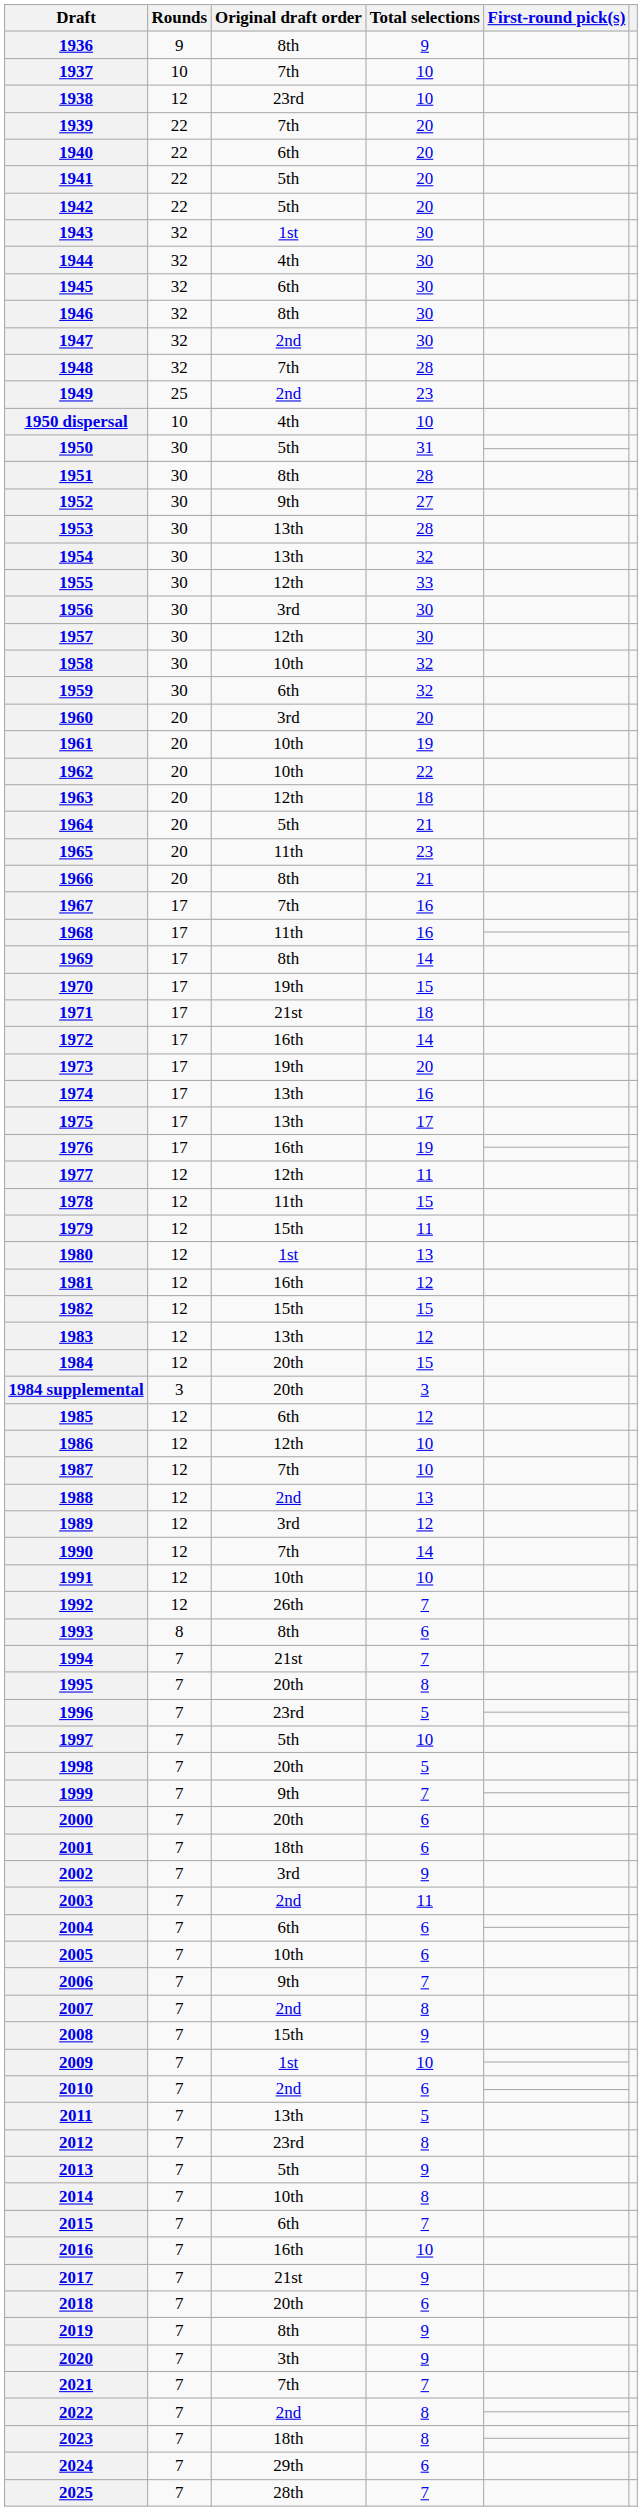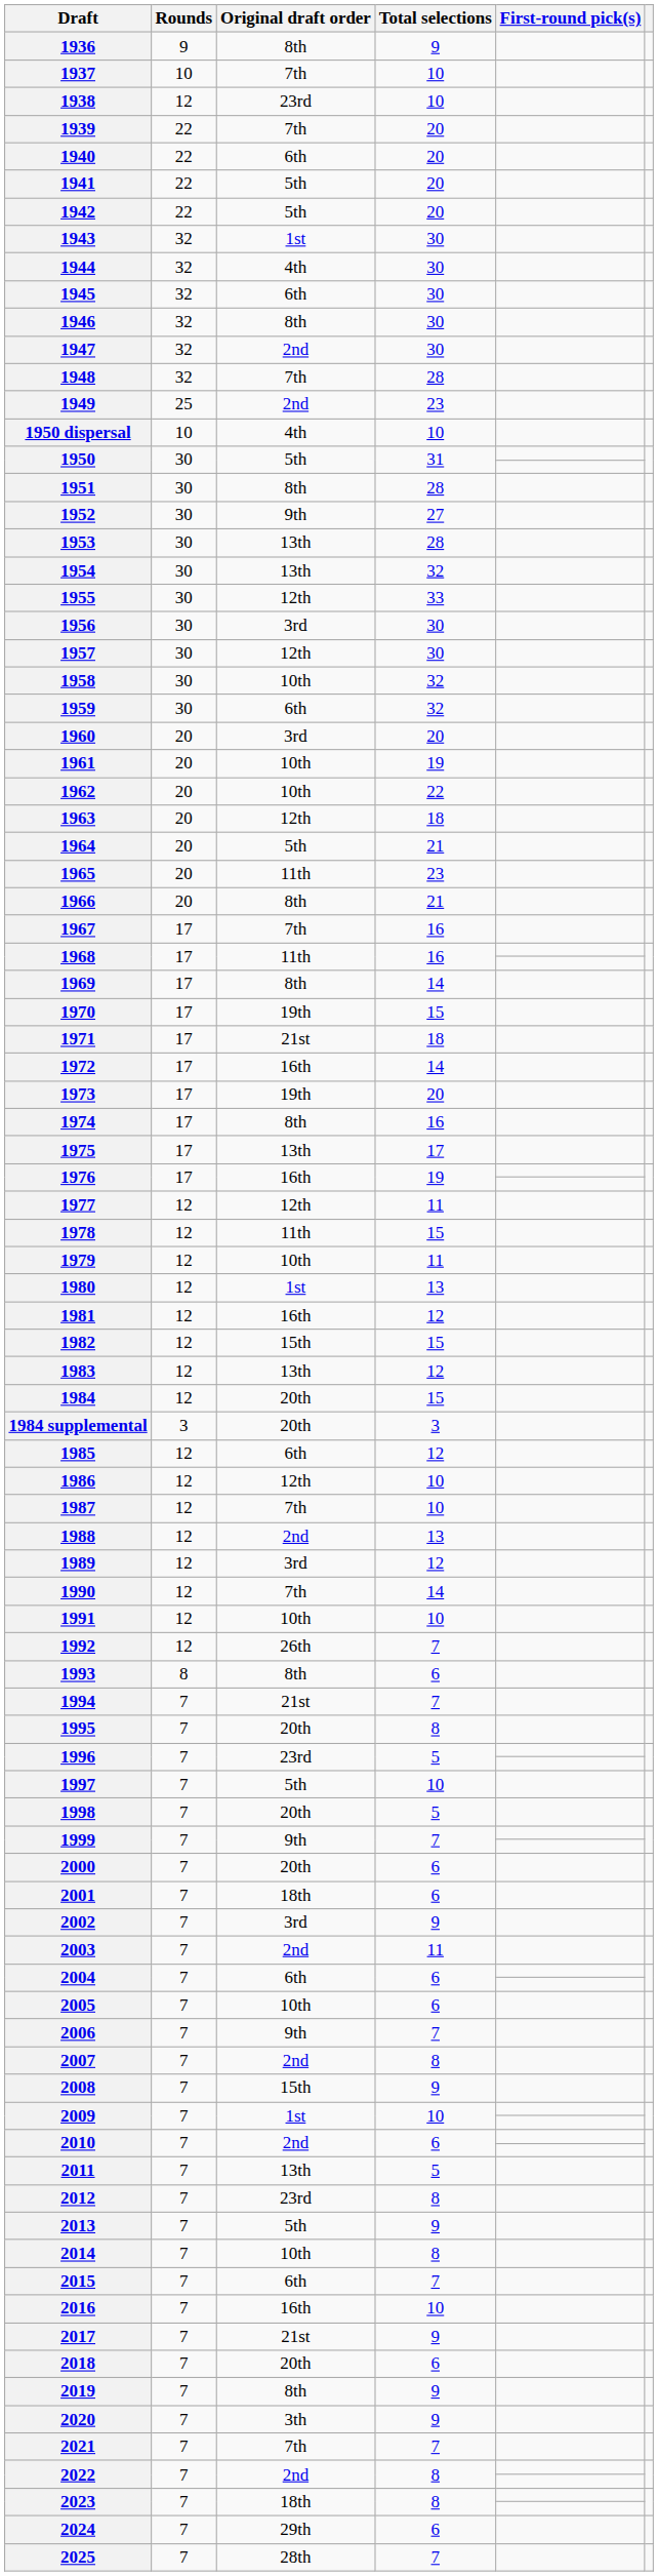 <table class="wikitable sortable" style="text-align: center;">
 <tr>
 <th scope="col">Draft</th>
 <th scope="col">Rounds</th>
 <th scope="col">Original draft order</th>
 <th scope="col">Total selections</th>
 <th scope="col"><a href='#'>First-round pick(s)</a></th>
 <th class="unsortable" scope="col"></th>
 </tr>
 <tr>
 <th scope="row"><a href='#'>1936</a></th>
 <td>9</td>
 <td>8th</td>
 <td><a href='#'>9</a></td>
 <td align="left"></td>
 <td></td>
 </tr>
 <tr>
 <th scope="row"><a href='#'>1937</a></th>
 <td>10</td>
 <td>7th</td>
 <td><a href='#'>10</a></td>
 <td align="left"></td>
 <td></td>
 </tr>
 <tr>
 <th scope="row"><a href='#'>1938</a></th>
 <td>12</td>
 <td>23rd</td>
 <td><a href='#'>10</a></td>
 <td align="left"></td>
 <td></td>
 </tr>
 <tr>
 <th scope="row"><a href='#'>1939</a></th>
 <td>22</td>
 <td>7th</td>
 <td><a href='#'>20</a></td>
 <td align="left"></td>
 <td></td>
 </tr>
 <tr>
 <th scope="row"><a href='#'>1940</a></th>
 <td>22</td>
 <td>6th</td>
 <td><a href='#'>20</a></td>
 <td align="left"></td>
 <td></td>
 </tr>
 <tr>
 <th scope="row"><a href='#'>1941</a></th>
 <td>22</td>
 <td>5th</td>
 <td><a href='#'>20</a></td>
 <td align="left"></td>
 <td></td>
 </tr>
 <tr>
 <th scope="row"><a href='#'>1942</a></th>
 <td>22</td>
 <td>5th</td>
 <td><a href='#'>20</a></td>
 <td align="left"></td>
 <td></td>
 </tr>
 <tr>
 <th scope="row"><a href='#'>1943</a></th>
 <td>32</td>
 <td><a href='#'>1st</a></td>
 <td><a href='#'>30</a></td>
 <td align="left"></td>
 <td></td>
 </tr>
 <tr>
 <th scope="row"><a href='#'>1944</a></th>
 <td>32</td>
 <td>4th</td>
 <td><a href='#'>30</a></td>
 <td align="left"></td>
 <td></td>
 </tr>
 <tr>
 <th scope="row"><a href='#'>1945</a></th>
 <td>32</td>
 <td>6th</td>
 <td><a href='#'>30</a></td>
 <td align="left"></td>
 <td></td>
 </tr>
 <tr>
 <th scope="row"><a href='#'>1946</a></th>
 <td>32</td>
 <td>8th</td>
 <td><a href='#'>30</a></td>
 <td align="left"></td>
 <td></td>
 </tr>
 <tr>
 <th scope="row"><a href='#'>1947</a></th>
 <td>32</td>
 <td><a href='#'>2nd</a></td>
 <td><a href='#'>30</a></td>
 <td align="left"></td>
 <td></td>
 </tr>
 <tr>
 <th scope="row"><a href='#'>1948</a></th>
 <td>32</td>
 <td>7th</td>
 <td><a href='#'>28</a></td>
 <td align="left"></td>
 <td></td>
 </tr>
 <tr>
 <th scope="row"><a href='#'>1949</a></th>
 <td>25</td>
 <td><a href='#'>2nd</a></td>
 <td><a href='#'>23</a></td>
 <td align="left"></td>
 <td></td>
 </tr>
 <tr>
 <th scope="row"><a href='#'>1950 dispersal</a></th>
 <td>10</td>
 <td>4th</td>
 <td><a href='#'>10</a></td>
 <td align="left"></td>
 <td></td>
 </tr>
 <tr>
 <th scope="rowgroup" rowspan="2"><a href='#'>1950</a></th>
 <td rowspan="2">30</td>
 <td rowspan="2">5th</td>
 <td rowspan="2"><a href='#'>31</a></td>
 <td align="left"></td>
 <td rowspan="2"></td>
 </tr>
 <tr>
 <td align="left"></td>
 </tr>
 <tr>
 <th scope="row"><a href='#'>1951</a></th>
 <td>30</td>
 <td>8th</td>
 <td><a href='#'>28</a></td>
 <td align="left"><em></em></td>
 <td></td>
 </tr>
 <tr>
 <th scope="row"><a href='#'>1952</a></th>
 <td>30</td>
 <td>9th</td>
 <td><a href='#'>27</a></td>
 <td align="left"><em></em></td>
 <td></td>
 </tr>
 <tr>
 <th scope="row"><a href='#'>1953</a></th>
 <td>30</td>
 <td>13th</td>
 <td><a href='#'>28</a></td>
 <td align="left"></td>
 <td></td>
 </tr>
 <tr>
 <th scope="row"><a href='#'>1954</a></th>
 <td>30</td>
 <td>13th</td>
 <td><a href='#'>32</a></td>
 <td align="left"></td>
 <td></td>
 </tr>
 <tr>
 <th scope="row"><a href='#'>1955</a></th>
 <td>30</td>
 <td>12th</td>
 <td><a href='#'>33</a></td>
 <td align="left"></td>
 <td></td>
 </tr>
 <tr>
 <th scope="row"><a href='#'>1956</a></th>
 <td>30</td>
 <td>3rd</td>
 <td><a href='#'>30</a></td>
 <td align="left"></td>
 <td></td>
 </tr>
 <tr>
 <th scope="row"><a href='#'>1957</a></th>
 <td>30</td>
 <td>12th</td>
 <td><a href='#'>30</a></td>
 <td align="left"></td>
 <td></td>
 </tr>
 <tr>
 <th scope="row"><a href='#'>1958</a></th>
 <td>30</td>
 <td>10th</td>
 <td><a href='#'>32</a></td>
 <td align="left"></td>
 <td></td>
 </tr>
 <tr>
 <th scope="row"><a href='#'>1959</a></th>
 <td>30</td>
 <td>6th</td>
 <td><a href='#'>32</a></td>
 <td align="left"></td>
 <td></td>
 </tr>
 <tr>
 <th scope="row"><a href='#'>1960</a></th>
 <td>20</td>
 <td>3rd</td>
 <td><a href='#'>20</a></td>
 <td align="left"></td>
 <td></td>
 </tr>
 <tr>
 <th scope="row"><a href='#'>1961</a></th>
 <td>20</td>
 <td>10th</td>
 <td><a href='#'>19</a></td>
 <td align="left"><em></em></td>
 <td></td>
 </tr>
 <tr>
 <th scope="row"><a href='#'>1962</a></th>
 <td>20</td>
 <td>10th</td>
 <td><a href='#'>22</a></td>
 <td align="left"></td>
 <td></td>
 </tr>
 <tr>
 <th scope="row"><a href='#'>1963</a></th>
 <td>20</td>
 <td>12th</td>
 <td><a href='#'>18</a></td>
 <td align="left"></td>
 <td></td>
 </tr>
 <tr>
 <th scope="row"><a href='#'>1964</a></th>
 <td>20</td>
 <td>5th</td>
 <td><a href='#'>21</a></td>
 <td align="left"></td>
 <td></td>
 </tr>
 <tr>
 <th scope="row"><a href='#'>1965</a></th>
 <td>20</td>
 <td>11th</td>
 <td><a href='#'>23</a></td>
 <td align="left"></td>
 <td></td>
 </tr>
 <tr>
 <th scope="row"><a href='#'>1966</a></th>
 <td>20</td>
 <td>8th</td>
 <td><a href='#'>21</a></td>
 <td align="left"><em></em></td>
 <td></td>
 </tr>
 <tr>
 <th scope="row"><a href='#'>1967</a></th>
 <td>17</td>
 <td>7th</td>
 <td><a href='#'>16</a></td>
 <td align="left"></td>
 <td></td>
 </tr>
 <tr>
 <th scope="rowgroup" rowspan="2"><a href='#'>1968</a></th>
 <td rowspan="2">17</td>
 <td rowspan="2">11th</td>
 <td rowspan="2"><a href='#'>16</a></td>
 <td align="left"></td>
 <td rowspan="2"></td>
 </tr>
 <tr>
 <td align="left"></td>
 </tr>
 <tr>
 <th scope="row"><a href='#'>1969</a></th>
 <td>17</td>
 <td>8th</td>
 <td><a href='#'>14</a></td>
 <td align="left"><em></em></td>
 <td></td>
 </tr>
 <tr>
 <th scope="row"><a href='#'>1970</a></th>
 <td>17</td>
 <td>19th</td>
 <td><a href='#'>15</a></td>
 <td align="left"></td>
 <td></td>
 </tr>
 <tr>
 <th scope="row"><a href='#'>1971</a></th>
 <td>17</td>
 <td>21st</td>
 <td><a href='#'>18</a></td>
 <td align="left"></td>
 <td></td>
 </tr>
 <tr>
 <th scope="row"><a href='#'>1972</a></th>
 <td>17</td>
 <td>16th</td>
 <td><a href='#'>14</a></td>
 <td align="left"></td>
 <td></td>
 </tr>
 <tr>
 <th scope="row"><a href='#'>1973</a></th>
 <td>17</td>
 <td>19th</td>
 <td><a href='#'>20</a></td>
 <td align="left"></td>
 <td></td>
 </tr>
 <tr>
 <th scope="row"><a href='#'>1974</a></th>
 <td>17</td>
-<td>13th</td>
+<td>8th</td>
 <td><a href='#'>16</a></td>
 <td align="left"></td>
 <td></td>
 </tr>
 <tr>
 <th scope="row"><a href='#'>1975</a></th>
 <td>17</td>
 <td>13th</td>
 <td><a href='#'>17</a></td>
 <td align="left"></td>
 <td></td>
 </tr>
 <tr>
 <th scope="rowgroup" rowspan="2"><a href='#'>1976</a></th>
 <td rowspan="2">17</td>
 <td rowspan="2">16th</td>
 <td rowspan="2"><a href='#'>19</a></td>
 <td align="left"></td>
 <td rowspan="2"></td>
 </tr>
 <tr>
 <td align="left"></td>
 </tr>
 <tr>
 <th scope="row"><a href='#'>1977</a></th>
 <td>12</td>
 <td>12th</td>
 <td><a href='#'>11</a></td>
 <td align="left"><em></em></td>
 <td></td>
 </tr>
 <tr>
 <th scope="row"><a href='#'>1978</a></th>
 <td>12</td>
 <td>11th</td>
 <td><a href='#'>15</a></td>
 <td align="left"></td>
 <td></td>
 </tr>
 <tr>
 <th scope="row"><a href='#'>1979</a></th>
 <td>12</td>
-<td>15th</td>
+<td>10th</td>
 <td><a href='#'>11</a></td>
 <td align="left"></td>
 <td></td>
 </tr>
 <tr>
 <th scope="row"><a href='#'>1980</a></th>
 <td>12</td>
 <td><a href='#'>1st</a></td>
 <td><a href='#'>13</a></td>
 <td align="left"></td>
 <td></td>
 </tr>
 <tr>
 <th scope="row"><a href='#'>1981</a></th>
 <td>12</td>
 <td>16th</td>
 <td><a href='#'>12</a></td>
 <td align="left"></td>
 <td></td>
 </tr>
 <tr>
 <th scope="row"><a href='#'>1982</a></th>
 <td>12</td>
 <td>15th</td>
 <td><a href='#'>15</a></td>
 <td align="left"></td>
 <td></td>
 </tr>
 <tr>
 <th scope="row"><a href='#'>1983</a></th>
 <td>12</td>
 <td>13th</td>
 <td><a href='#'>12</a></td>
 <td align="left"></td>
 <td></td>
 </tr>
 <tr>
 <th scope="row"><a href='#'>1984</a></th>
 <td>12</td>
 <td>20th</td>
 <td><a href='#'>15</a></td>
 <td align="left"></td>
 <td></td>
 </tr>
 <tr>
 <th scope="row"><a href='#'>1984 supplemental</a></th>
 <td>3</td>
 <td>20th</td>
 <td><a href='#'>3</a></td>
 <td align="left"></td>
 <td></td>
 </tr>
 <tr>
 <th scope="row"><a href='#'>1985</a></th>
 <td>12</td>
 <td>6th</td>
 <td><a href='#'>12</a></td>
 <td align="left"></td>
 <td></td>
 </tr>
 <tr>
 <th scope="row"><a href='#'>1986</a></th>
 <td>12</td>
 <td>12th</td>
 <td><a href='#'>10</a></td>
 <td align="left"></td>
 <td></td>
 </tr>
 <tr>
 <th scope="row"><a href='#'>1987</a></th>
 <td>12</td>
 <td>7th</td>
 <td><a href='#'>10</a></td>
 <td align="left"></td>
 <td></td>
 </tr>
 <tr>
 <th scope="row"><a href='#'>1988</a></th>
 <td>12</td>
 <td><a href='#'>2nd</a></td>
 <td><a href='#'>13</a></td>
 <td align="left"></td>
 <td></td>
 </tr>
 <tr>
 <th scope="row"><a href='#'>1989</a></th>
 <td>12</td>
 <td>3rd</td>
 <td><a href='#'>12</a></td>
 <td align="left"></td>
 <td></td>
 </tr>
 <tr>
 <th scope="row"><a href='#'>1990</a></th>
 <td>12</td>
 <td>7th</td>
 <td><a href='#'>14</a></td>
 <td align="left"></td>
 <td></td>
 </tr>
 <tr>
 <th scope="row"><a href='#'>1991</a></th>
 <td>12</td>
 <td>10th</td>
 <td><a href='#'>10</a></td>
 <td align="left"></td>
 <td></td>
 </tr>
 <tr>
 <th scope="row"><a href='#'>1992</a></th>
 <td>12</td>
 <td>26th</td>
 <td><a href='#'>7</a></td>
 <td align="left"></td>
 <td></td>
 </tr>
 <tr>
 <th scope="row"><a href='#'>1993</a></th>
 <td>8</td>
 <td>8th</td>
 <td><a href='#'>6</a></td>
 <td align="left"><em></em></td>
 <td></td>
 </tr>
 <tr>
 <th scope="row"><a href='#'>1994</a></th>
 <td>7</td>
 <td>21st</td>
 <td><a href='#'>7</a></td>
 <td align="left"></td>
 <td></td>
 </tr>
 <tr>
 <th scope="row"><a href='#'>1995</a></th>
 <td>7</td>
 <td>20th</td>
 <td><a href='#'>8</a></td>
 <td align="left"></td>
 <td></td>
 </tr>
 <tr>
 <th scope="rowgroup" rowspan="2"><a href='#'>1996</a></th>
 <td rowspan="2">7</td>
 <td rowspan="2">23rd</td>
 <td rowspan="2"><a href='#'>5</a></td>
 <td align="left"></td>
 <td rowspan="2"></td>
 </tr>
 <tr>
 <td align="left"></td>
 </tr>
 <tr>
 <th scope="row"><a href='#'>1997</a></th>
 <td>7</td>
 <td>5th</td>
 <td><a href='#'>10</a></td>
 <td align="left"></td>
 <td></td>
 </tr>
 <tr>
 <th scope="row"><a href='#'>1998</a></th>
 <td>7</td>
 <td>20th</td>
 <td><a href='#'>5</a></td>
 <td align="left"></td>
 <td></td>
 </tr>
 <tr>
 <th scope="rowgroup" rowspan="2"><a href='#'>1999</a></th>
 <td rowspan="2">7</td>
 <td rowspan="2">9th</td>
 <td rowspan="2"><a href='#'>7</a></td>
 <td align="left"></td>
 <td rowspan="2"></td>
 </tr>
 <tr>
 <td align="left"></td>
 </tr>
 <tr>
 <th scope="row"><a href='#'>2000</a></th>
 <td>7</td>
 <td>20th</td>
 <td><a href='#'>6</a></td>
 <td align="left"></td>
 <td></td>
 </tr>
 <tr>
 <th scope="row"><a href='#'>2001</a></th>
 <td>7</td>
 <td>18th</td>
 <td><a href='#'>6</a></td>
 <td align="left"></td>
 <td></td>
 </tr>
 <tr>
 <th scope="row"><a href='#'>2002</a></th>
 <td>7</td>
 <td>3rd</td>
 <td><a href='#'>9</a></td>
 <td align="left"></td>
 <td></td>
 </tr>
 <tr>
 <th scope="row"><a href='#'>2003</a></th>
 <td>7</td>
 <td><a href='#'>2nd</a></td>
 <td><a href='#'>11</a></td>
 <td align="left"></td>
 <td></td>
 </tr>
 <tr>
 <th scope="rowgroup" rowspan="2"><a href='#'>2004</a></th>
 <td rowspan="2">7</td>
 <td rowspan="2">6th</td>
 <td rowspan="2"><a href='#'>6</a></td>
 <td align="left"></td>
 <td rowspan="2"></td>
 </tr>
 <tr>
 <td align="left"></td>
 </tr>
 <tr>
 <th scope="row"><a href='#'>2005</a></th>
 <td>7</td>
 <td>10th</td>
 <td><a href='#'>6</a></td>
 <td align="left"></td>
 <td></td>
 </tr>
 <tr>
 <th scope="row"><a href='#'>2006</a></th>
 <td>7</td>
 <td>9th</td>
 <td><a href='#'>7</a></td>
 <td align="left"></td>
 <td></td>
 </tr>
 <tr>
 <th scope="row"><a href='#'>2007</a></th>
 <td>7</td>
 <td><a href='#'>2nd</a></td>
 <td><a href='#'>8</a></td>
 <td align="left"></td>
 <td></td>
 </tr>
 <tr>
 <th scope="row"><a href='#'>2008</a></th>
 <td>7</td>
 <td>15th</td>
 <td><a href='#'>9</a></td>
 <td align="left"></td>
 <td></td>
 </tr>
 <tr>
 <th scope="rowgroup" rowspan="2"><a href='#'>2009</a></th>
 <td rowspan="2">7</td>
 <td rowspan="2"><a href='#'>1st</a></td>
 <td rowspan="2"><a href='#'>10</a></td>
 <td align="left"></td>
 <td rowspan="2"></td>
 </tr>
 <tr>
 <td align="left"></td>
 </tr>
 <tr>
 <th scope="rowgroup" rowspan="2"><a href='#'>2010</a></th>
 <td rowspan="2">7</td>
 <td rowspan="2"><a href='#'>2nd</a></td>
 <td rowspan="2"><a href='#'>6</a></td>
 <td align="left"></td>
 <td rowspan="2"></td>
 </tr>
 <tr>
 <td align="left"></td>
 </tr>
 <tr>
 <th scope="row"><a href='#'>2011</a></th>
 <td>7</td>
 <td>13th</td>
 <td><a href='#'>5</a></td>
 <td align="left"></td>
 <td></td>
 </tr>
 <tr>
 <th scope="row"><a href='#'>2012</a></th>
 <td>7</td>
 <td>23rd</td>
 <td><a href='#'>8</a></td>
 <td align="left"></td>
 <td></td>
 </tr>
 <tr>
 <th scope="row"><a href='#'>2013</a></th>
 <td>7</td>
 <td>5th</td>
 <td><a href='#'>9</a></td>
 <td align="left"></td>
 <td></td>
 </tr>
 <tr>
 <th scope="row"><a href='#'>2014</a></th>
 <td>7</td>
 <td>10th</td>
 <td><a href='#'>8</a></td>
 <td align="left"></td>
 <td></td>
 </tr>
 <tr>
 <th scope="row"><a href='#'>2015</a></th>
 <td>7</td>
 <td>6th</td>
 <td><a href='#'>7</a></td>
 <td align="left"></td>
 <td></td>
 </tr>
 <tr>
 <th scope="row"><a href='#'>2016</a></th>
 <td>7</td>
 <td>16th</td>
 <td><a href='#'>10</a></td>
 <td align="left"></td>
 <td></td>
 </tr>
 <tr>
 <th scope="row"><a href='#'>2017</a></th>
 <td>7</td>
 <td>21st</td>
 <td><a href='#'>9</a></td>
 <td align="left"></td>
 <td></td>
 </tr>
 <tr>
 <th scope="row"><a href='#'>2018</a></th>
 <td>7</td>
 <td>20th</td>
 <td><a href='#'>6</a></td>
 <td align="left"></td>
 <td></td>
 </tr>
 <tr>
 <th scope="row"><a href='#'>2019</a></th>
 <td>7</td>
 <td>8th</td>
 <td><a href='#'>9</a></td>
 <td align="left"></td>
 <td></td>
 </tr>
 <tr>
 <th scope="row"><a href='#'>2020</a></th>
 <td>7</td>
 <td>3th</td>
 <td><a href='#'>9</a></td>
 <td align="left"></td>
 <td></td>
 </tr>
 <tr>
 <th scope="row"><a href='#'>2021</a></th>
 <td>7</td>
 <td>7th</td>
 <td><a href='#'>7</a></td>
 <td align="left"></td>
 <td></td>
 </tr>
 <tr>
 <th scope="rowgroup" rowspan="2"><a href='#'>2022</a></th>
 <td rowspan="2">7</td>
 <td rowspan="2"><a href='#'>2nd</a></td>
 <td rowspan="2"><a href='#'>8</a></td>
 <td align="left"></td>
 <td rowspan="2"></td>
 </tr>
 <tr>
 <td align="left"></td>
 </tr>
 <tr>
 <th scope="rowgroup" rowspan="2"><a href='#'>2023</a></th>
 <td rowspan="2">7</td>
 <td rowspan="2">18th</td>
 <td rowspan="2"><a href='#'>8</a></td>
 <td align="left"></td>
 <td rowspan="2"></td>
 </tr>
 <tr>
 <td align="left"></td>
 </tr>
 <tr>
 <th scope="row"><a href='#'>2024</a></th>
 <td>7</td>
 <td>29th</td>
 <td><a href='#'>6</a></td>
 <td align="left"></td>
 <td></td>
 </tr>
 <tr>
 <th scope="row"><a href='#'>2025</a></th>
 <td>7</td>
 <td>28th</td>
 <td><a href='#'>7</a></td>
 <td align="left"></td>
 <td></td>
 </tr>
 </table>
